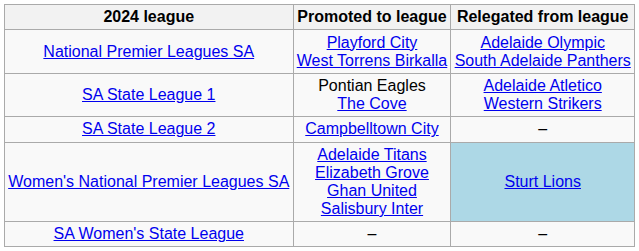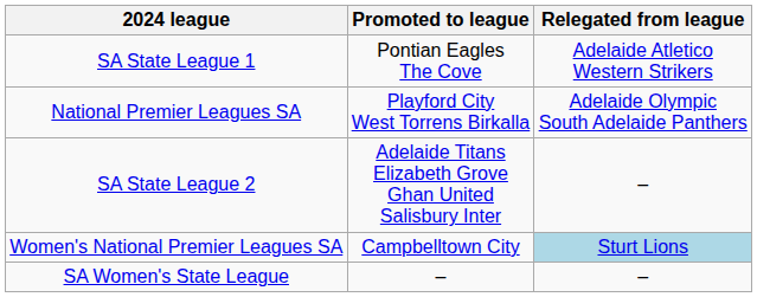 <table class="wikitable" style="text-align:center">
 <tr>
 <th>2024 league</th>
 <th>Promoted to league</th>
 <th>Relegated from league</th>
 </tr>
 <tr>
+<td><a href='#'>SA State League 1</a></td>
+<td>Pontian Eagles<br><a href='#'>The Cove</a></td>
+<td><a href='#'>Adelaide Atletico</a><br><a href='#'>Western Strikers</a></td>
+</tr>
+<tr>
 <td><a href='#'>National Premier Leagues SA</a></td>
 <td><a href='#'>Playford City</a><br><a href='#'>West Torrens Birkalla</a></td>
 <td><a href='#'>Adelaide Olympic</a><br><a href='#'>South Adelaide Panthers</a></td>
 </tr>
 <tr>
-<td><a href='#'>SA State League 1</a></td>
-<td>Pontian Eagles<br><a href='#'>The Cove</a></td>
-<td><a href='#'>Adelaide Atletico</a><br><a href='#'>Western Strikers</a></td>
-</tr>
-<tr>
 <td><a href='#'>SA State League 2</a></td>
-<td><a href='#'>Campbelltown City</a></td>
+<td><a href='#'>Adelaide Titans</a><br><a href='#'>Elizabeth Grove</a><br><a href='#'>Ghan United</a><br><a href='#'>Salisbury Inter</a></td>
 <td>–</td>
 </tr>
 <tr>
 <td><a href='#'>Women's National Premier Leagues SA</a></td>
-<td><a href='#'>Adelaide Titans</a><br><a href='#'>Elizabeth Grove</a><br><a href='#'>Ghan United</a><br><a href='#'>Salisbury Inter</a></td>
+<td><a href='#'>Campbelltown City</a></td>
 <td style="background: lightblue;"><a href='#'>Sturt Lions</a></td>
 </tr>
 <tr>
 <td><a href='#'>SA Women's State League</a></td>
 <td>–</td>
 <td>–</td>
 </tr>
 </table>
